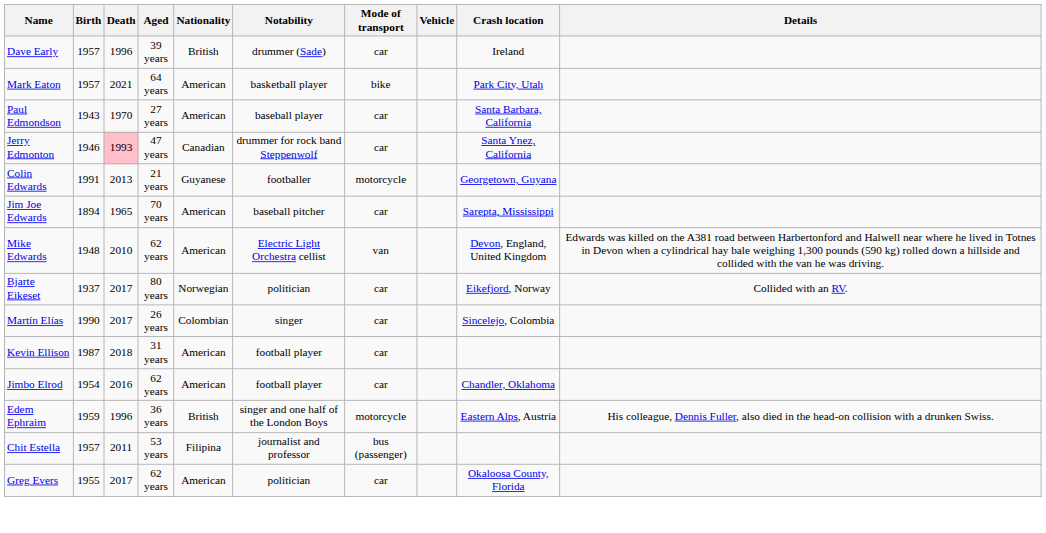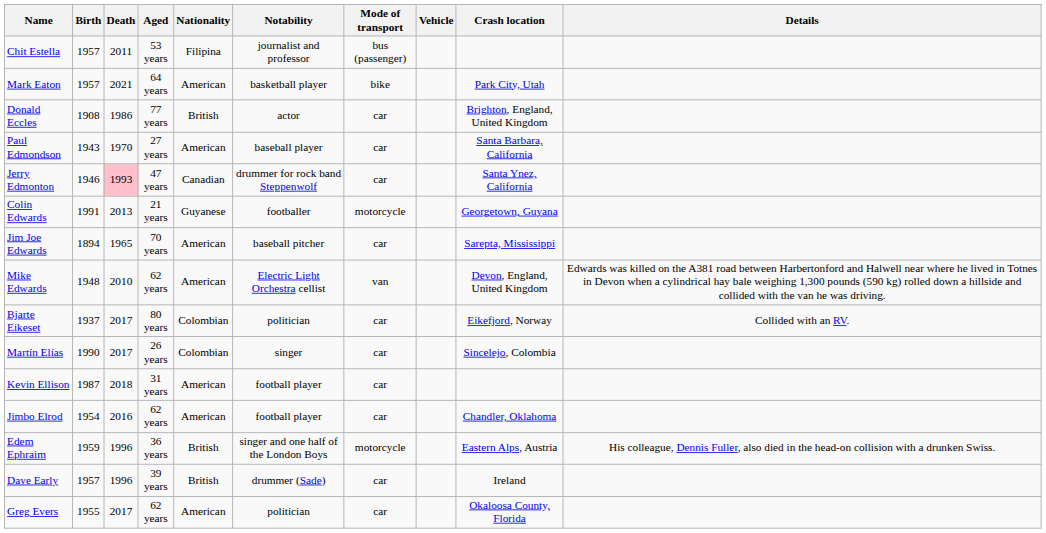 <table class="wikitable sortable" style="text-align:center; font-size:85%">
 <tr>
 <th>Name</th>
 <th>Birth</th>
 <th>Death</th>
 <th>Aged</th>
 <th>Nationality</th>
 <th>Notability</th>
 <th>Mode of transport</th>
 <th>Vehicle</th>
 <th>Crash location</th>
 <th>Details</th>
 </tr>
 <tr>
-<td align="left"><a href='#'>Dave Early</a></td>
+<td align="left"><a href='#'>Chit Estella</a></td>
 <td>1957</td>
-<td>1996</td>
-<td>39 years</td>
-<td>British</td>
-<td>drummer (<a href='#'>Sade</a>)</td>
-<td>car</td>
+<td>2011</td>
+<td>53 years</td>
+<td>Filipina</td>
+<td>journalist and professor</td>
+<td>bus (passenger)</td>
 <td></td>
-<td>Ireland</td>
+<td></td>
 <td></td>
 </tr>
 <tr>
 <td align="left"><a href='#'>Mark Eaton</a></td>
 <td>1957</td>
 <td>2021</td>
 <td>64 years</td>
 <td>American</td>
 <td>basketball player</td>
 <td>bike</td>
 <td></td>
 <td><a href='#'>Park City, Utah</a></td>
+<td></td>
+</tr>
+<tr>
+<td align="left"><a href='#'>Donald Eccles</a></td>
+<td>1908</td>
+<td>1986</td>
+<td>77 years</td>
+<td>British</td>
+<td>actor</td>
+<td>car</td>
+<td></td>
+<td><a href='#'>Brighton</a>, England, United Kingdom</td>
 <td></td>
 </tr>
 <tr>
 <td align="left"><a href='#'>Paul Edmondson</a></td>
 <td>1943</td>
 <td>1970</td>
 <td>27 years</td>
 <td>American</td>
 <td>baseball player</td>
 <td>car</td>
 <td></td>
 <td><a href='#'>Santa Barbara, California</a></td>
 <td></td>
 </tr>
 <tr>
 <td align="left"><a href='#'>Jerry Edmonton</a></td>
 <td>1946</td>
 <td style="background: pink;">1993</td>
 <td>47 years</td>
 <td>Canadian</td>
 <td>drummer for rock band <a href='#'>Steppenwolf</a></td>
 <td>car</td>
 <td></td>
 <td><a href='#'>Santa Ynez, California</a></td>
 <td></td>
 </tr>
 <tr>
 <td align="left"><a href='#'>Colin Edwards</a></td>
 <td>1991</td>
 <td>2013</td>
 <td>21 years</td>
 <td>Guyanese</td>
 <td>footballer</td>
 <td>motorcycle</td>
 <td></td>
 <td><a href='#'>Georgetown, Guyana</a></td>
 <td></td>
 </tr>
 <tr>
 <td align="left"><a href='#'>Jim Joe Edwards</a></td>
 <td>1894</td>
 <td>1965</td>
 <td>70 years</td>
 <td>American</td>
 <td>baseball pitcher</td>
 <td>car</td>
 <td></td>
 <td><a href='#'>Sarepta, Mississippi</a></td>
 <td></td>
 </tr>
 <tr>
 <td align="left"><a href='#'>Mike Edwards</a></td>
 <td>1948</td>
 <td>2010</td>
 <td>62 years</td>
 <td>American</td>
 <td><a href='#'>Electric Light Orchestra</a> cellist</td>
 <td>van</td>
 <td></td>
 <td><a href='#'>Devon</a>, England, United Kingdom</td>
 <td>Edwards was killed on the A381 road between Harbertonford and Halwell near where he lived in Totnes in Devon when a cylindrical hay bale weighing 1,300 pounds (590 kg) rolled down a hillside and collided with the van he was driving.</td>
 </tr>
 <tr>
 <td align="left"><a href='#'>Bjarte Eikeset</a></td>
 <td>1937</td>
 <td>2017</td>
 <td>80 years</td>
-<td>Norwegian</td>
+<td>Colombian</td>
 <td>politician</td>
 <td>car</td>
 <td></td>
 <td><a href='#'>Eikefjord</a>, Norway</td>
 <td>Collided with an <a href='#'>RV</a>.</td>
 </tr>
 <tr>
 <td align="left"><a href='#'>Martín Elías</a></td>
 <td>1990</td>
 <td>2017</td>
 <td>26 years</td>
 <td>Colombian</td>
 <td>singer</td>
 <td>car</td>
 <td></td>
 <td><a href='#'>Sincelejo</a>, Colombia</td>
 <td></td>
 </tr>
 <tr>
 <td align="left"><a href='#'>Kevin Ellison</a></td>
 <td>1987</td>
 <td>2018</td>
 <td>31 years</td>
 <td>American</td>
 <td>football player</td>
 <td>car</td>
 <td></td>
 <td></td>
 <td></td>
 </tr>
 <tr>
 <td align="left"><a href='#'>Jimbo Elrod</a></td>
 <td>1954</td>
 <td>2016</td>
 <td>62 years</td>
 <td>American</td>
 <td>football player</td>
 <td>car</td>
 <td></td>
 <td><a href='#'>Chandler, Oklahoma</a></td>
 <td></td>
 </tr>
 <tr>
 <td align="left"><a href='#'>Edem Ephraim</a></td>
 <td>1959</td>
 <td>1996</td>
 <td>36 years</td>
 <td>British</td>
 <td>singer and one half of the London Boys</td>
 <td>motorcycle</td>
 <td></td>
 <td><a href='#'>Eastern Alps</a>, Austria</td>
 <td>His colleague, <a href='#'>Dennis Fuller</a>, also died in the head-on collision with a drunken Swiss.</td>
 </tr>
 <tr>
-<td align="left"><a href='#'>Chit Estella</a></td>
+<td align="left"><a href='#'>Dave Early</a></td>
 <td>1957</td>
-<td>2011</td>
-<td>53 years</td>
-<td>Filipina</td>
-<td>journalist and professor</td>
-<td>bus (passenger)</td>
+<td>1996</td>
+<td>39 years</td>
+<td>British</td>
+<td>drummer (<a href='#'>Sade</a>)</td>
+<td>car</td>
 <td></td>
-<td></td>
+<td>Ireland</td>
 <td></td>
 </tr>
 <tr>
 <td align="left"><a href='#'>Greg Evers</a></td>
 <td>1955</td>
 <td>2017</td>
 <td>62 years</td>
 <td>American</td>
 <td>politician</td>
 <td>car</td>
 <td></td>
 <td><a href='#'>Okaloosa County, Florida</a></td>
 <td></td>
 </tr>
 </table>
